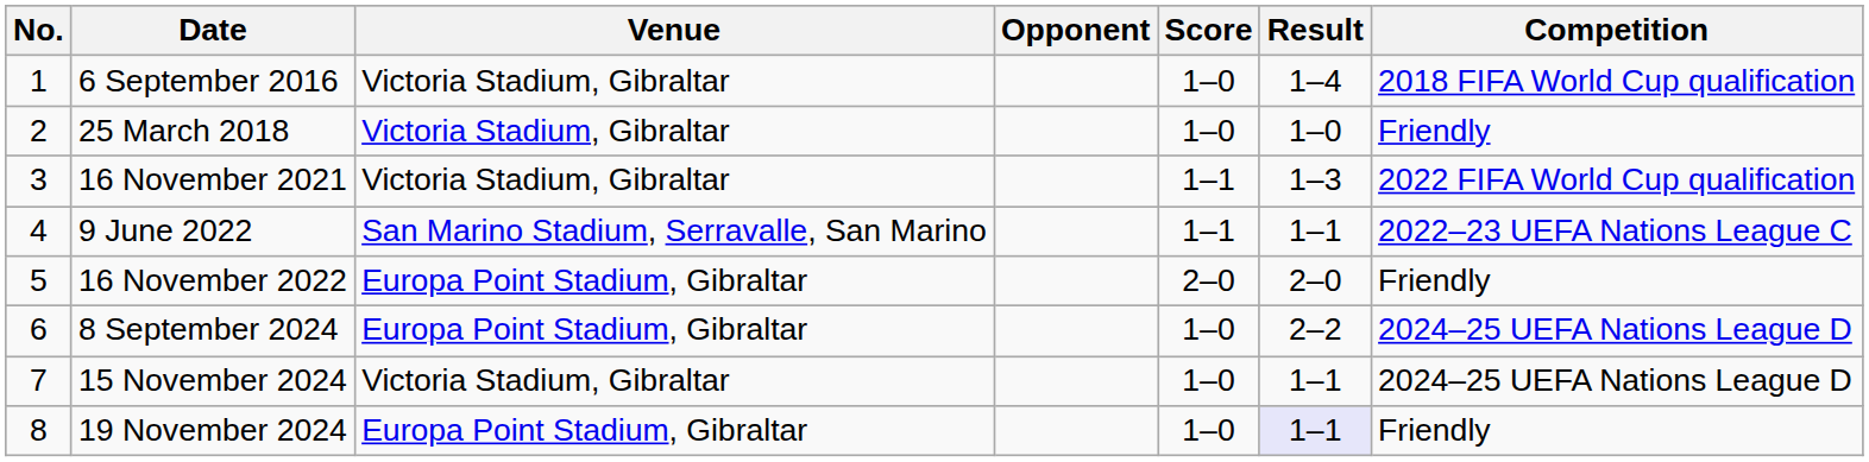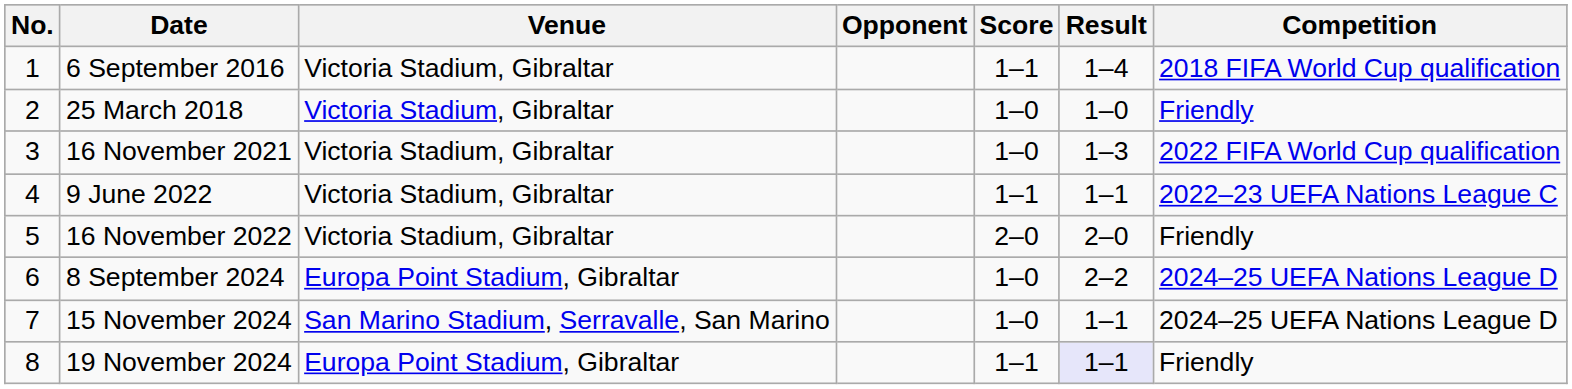 <table class="wikitable sortable">
 <tr>
 <th scope=col>No.</th>
 <th scope=col>Date</th>
 <th scope=col>Venue</th>
 <th scope=col>Opponent</th>
 <th scope=col>Score</th>
 <th scope=col>Result</th>
 <th scope=col>Competition</th>
 </tr>
 <tr>
 <td style="text-align:center">1</td>
 <td>6 September 2016</td>
 <td>Victoria Stadium, Gibraltar</td>
 <td></td>
-<td style="text-align:center">1–0</td>
+<td style="text-align:center">1–1</td>
 <td style="text-align:center">1–4</td>
 <td><a href='#'>2018 FIFA World Cup qualification</a></td>
 </tr>
 <tr>
 <td style="text-align:center">2</td>
 <td>25 March 2018</td>
 <td><a href='#'>Victoria Stadium</a>, Gibraltar</td>
 <td></td>
 <td style="text-align:center">1–0</td>
 <td style="text-align:center">1–0</td>
 <td><a href='#'>Friendly</a></td>
 </tr>
 <tr>
 <td style="text-align:center">3</td>
 <td>16 November 2021</td>
 <td>Victoria Stadium, Gibraltar</td>
 <td></td>
-<td style="text-align:center">1–1</td>
+<td style="text-align:center">1–0</td>
 <td style="text-align:center">1–3</td>
 <td><a href='#'>2022 FIFA World Cup qualification</a></td>
 </tr>
 <tr>
 <td style="text-align:center">4</td>
 <td>9 June 2022</td>
-<td><a href='#'>San Marino Stadium</a>, <a href='#'>Serravalle</a>, San Marino</td>
+<td>Victoria Stadium, Gibraltar</td>
 <td></td>
 <td style="text-align:center">1–1</td>
 <td style="text-align:center">1–1</td>
 <td><a href='#'>2022–23 UEFA Nations League C</a></td>
 </tr>
 <tr>
 <td style="text-align:center">5</td>
 <td>16 November 2022</td>
-<td><a href='#'>Europa Point Stadium</a>, Gibraltar</td>
+<td>Victoria Stadium, Gibraltar</td>
 <td></td>
 <td style="text-align:center">2–0</td>
 <td style="text-align:center">2–0</td>
 <td>Friendly</td>
 </tr>
 <tr>
 <td style="text-align:center">6</td>
 <td>8 September 2024</td>
 <td><a href='#'>Europa Point Stadium</a>, Gibraltar</td>
 <td></td>
 <td style="text-align:center">1–0</td>
 <td style="text-align:center">2–2</td>
 <td><a href='#'>2024–25 UEFA Nations League D</a></td>
 </tr>
 <tr>
 <td style="text-align:center">7</td>
 <td>15 November 2024</td>
-<td>Victoria Stadium, Gibraltar</td>
+<td><a href='#'>San Marino Stadium</a>, <a href='#'>Serravalle</a>, San Marino</td>
 <td></td>
 <td style="text-align:center">1–0</td>
 <td style="text-align:center">1–1</td>
 <td>2024–25 UEFA Nations League D</td>
 </tr>
 <tr>
 <td style="text-align:center">8</td>
 <td>19 November 2024</td>
 <td><a href='#'>Europa Point Stadium</a>, Gibraltar</td>
 <td></td>
-<td style="text-align:center">1–0</td>
+<td style="text-align:center">1–1</td>
 <td style="background: lavender; text-align:center">1–1</td>
 <td>Friendly</td>
 </tr>
 </table>
